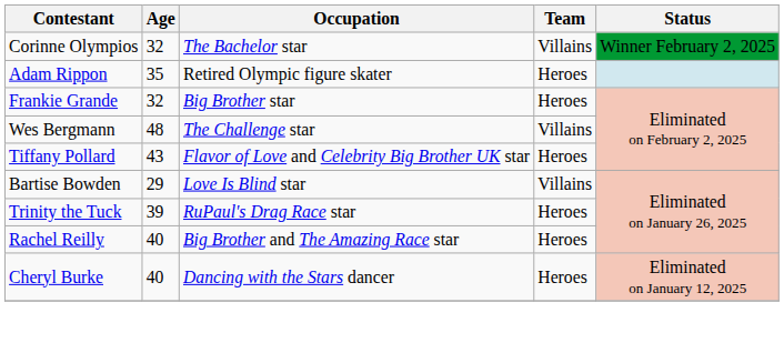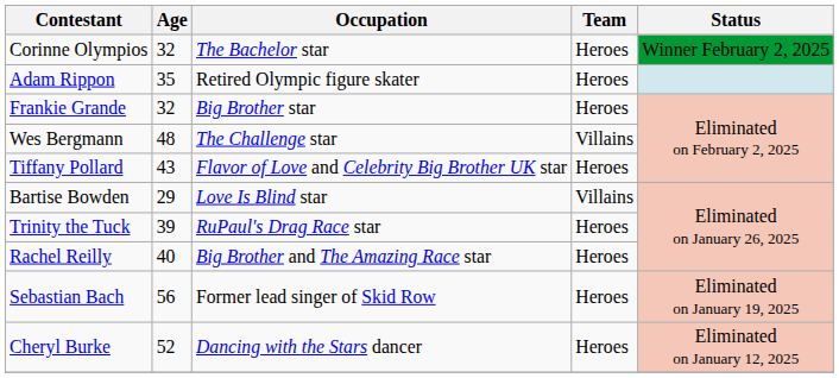 <table class="wikitable"  style="border-collapse:collapse;">
 <tr>
 <th>Contestant</th>
 <th>Age</th>
 <th>Occupation</th>
 <th>Team</th>
 <th>Status</th>
 </tr>
 <tr>
 <td>Corinne Olympios</td>
 <td>32</td>
 <td><em><a href='#'>The Bachelor</a></em> star</td>
-<td>Villains</td>
+<td>Heroes</td>
 <td style="background:#093; text-align:center;"><span>Winner February 2, 2025</span></td>
 </tr>
 <tr>
 <td><a href='#'>Adam Rippon</a></td>
 <td>35</td>
 <td>Retired Olympic figure skater</td>
 <td>Heroes</td>
 <td style="background:#d1e8ef; text-align:center;"></td>
 </tr>
 <tr>
 <td><a href='#'>Frankie Grande</a></td>
 <td>32</td>
 <td><em><a href='#'>Big Brother</a></em> star</td>
 <td>Heroes</td>
 <td rowspan="3" style="background:#f4c7b8; text-align:center;">Eliminated<br><small>on February 2, 2025</small></td>
 </tr>
 <tr>
 <td>Wes Bergmann</td>
 <td>48</td>
 <td><em><a href='#'>The Challenge</a></em> star</td>
 <td>Villains</td>
 </tr>
 <tr>
 <td><a href='#'>Tiffany Pollard</a></td>
 <td>43</td>
 <td><em><a href='#'>Flavor of Love</a></em> and <em><a href='#'>Celebrity Big Brother UK</a></em> star</td>
 <td>Heroes</td>
 </tr>
 <tr>
 <td>Bartise Bowden</td>
 <td>29</td>
 <td><em><a href='#'>Love Is Blind</a></em> star</td>
 <td>Villains</td>
 <td rowspan="3" style="background:#f4c7b8; text-align:center;">Eliminated<br><small>on January 26, 2025</small></td>
 </tr>
 <tr>
 <td><a href='#'>Trinity the Tuck</a></td>
 <td>39</td>
 <td><em><a href='#'>RuPaul's Drag Race</a></em> star</td>
 <td>Heroes</td>
 </tr>
 <tr>
 <td><a href='#'>Rachel Reilly</a></td>
 <td>40</td>
 <td><em><a href='#'>Big Brother</a></em> and <em><a href='#'>The Amazing Race</a></em> star</td>
 <td>Heroes</td>
 </tr>
 <tr>
+<td><a href='#'>Sebastian Bach</a></td>
+<td>56</td>
+<td>Former lead singer of <a href='#'>Skid Row</a></td>
+<td>Heroes</td>
+<td style="background:#f4c7b8; text-align:center;">Eliminated<br><small>on January 19, 2025</small></td>
+</tr>
+<tr>
 <td><a href='#'>Cheryl Burke</a></td>
-<td>40</td>
+<td>52</td>
 <td><em><a href='#'>Dancing with the Stars</a></em> dancer</td>
 <td>Heroes</td>
 <td style="background:#f4c7b8; text-align:center;">Eliminated<br><small>on January 12, 2025</small></td>
 </tr>
 <tr>
 </tr>
 </table>
